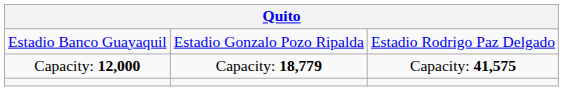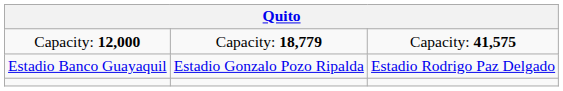 <table class="wikitable" style="text-align:center">
 <tr>
 <th colspan="3"><a href='#'>Quito</a></th>
+</tr>
+<tr>
+<td>Capacity: <strong>12,000</strong></td>
+<td>Capacity: <strong>18,779</strong></td>
+<td>Capacity: <strong>41,575</strong></td>
 </tr>
 <tr>
 <td><a href='#'>Estadio Banco Guayaquil</a></td>
 <td><a href='#'>Estadio Gonzalo Pozo Ripalda</a></td>
 <td><a href='#'>Estadio Rodrigo Paz Delgado</a></td>
 </tr>
 <tr>
-<td>Capacity: <strong>12,000</strong></td>
-<td>Capacity: <strong>18,779</strong></td>
-<td>Capacity: <strong>41,575</strong></td>
-</tr>
-<tr>
 <td></td>
 <td></td>
 <td></td>
 </tr>
 </table>
